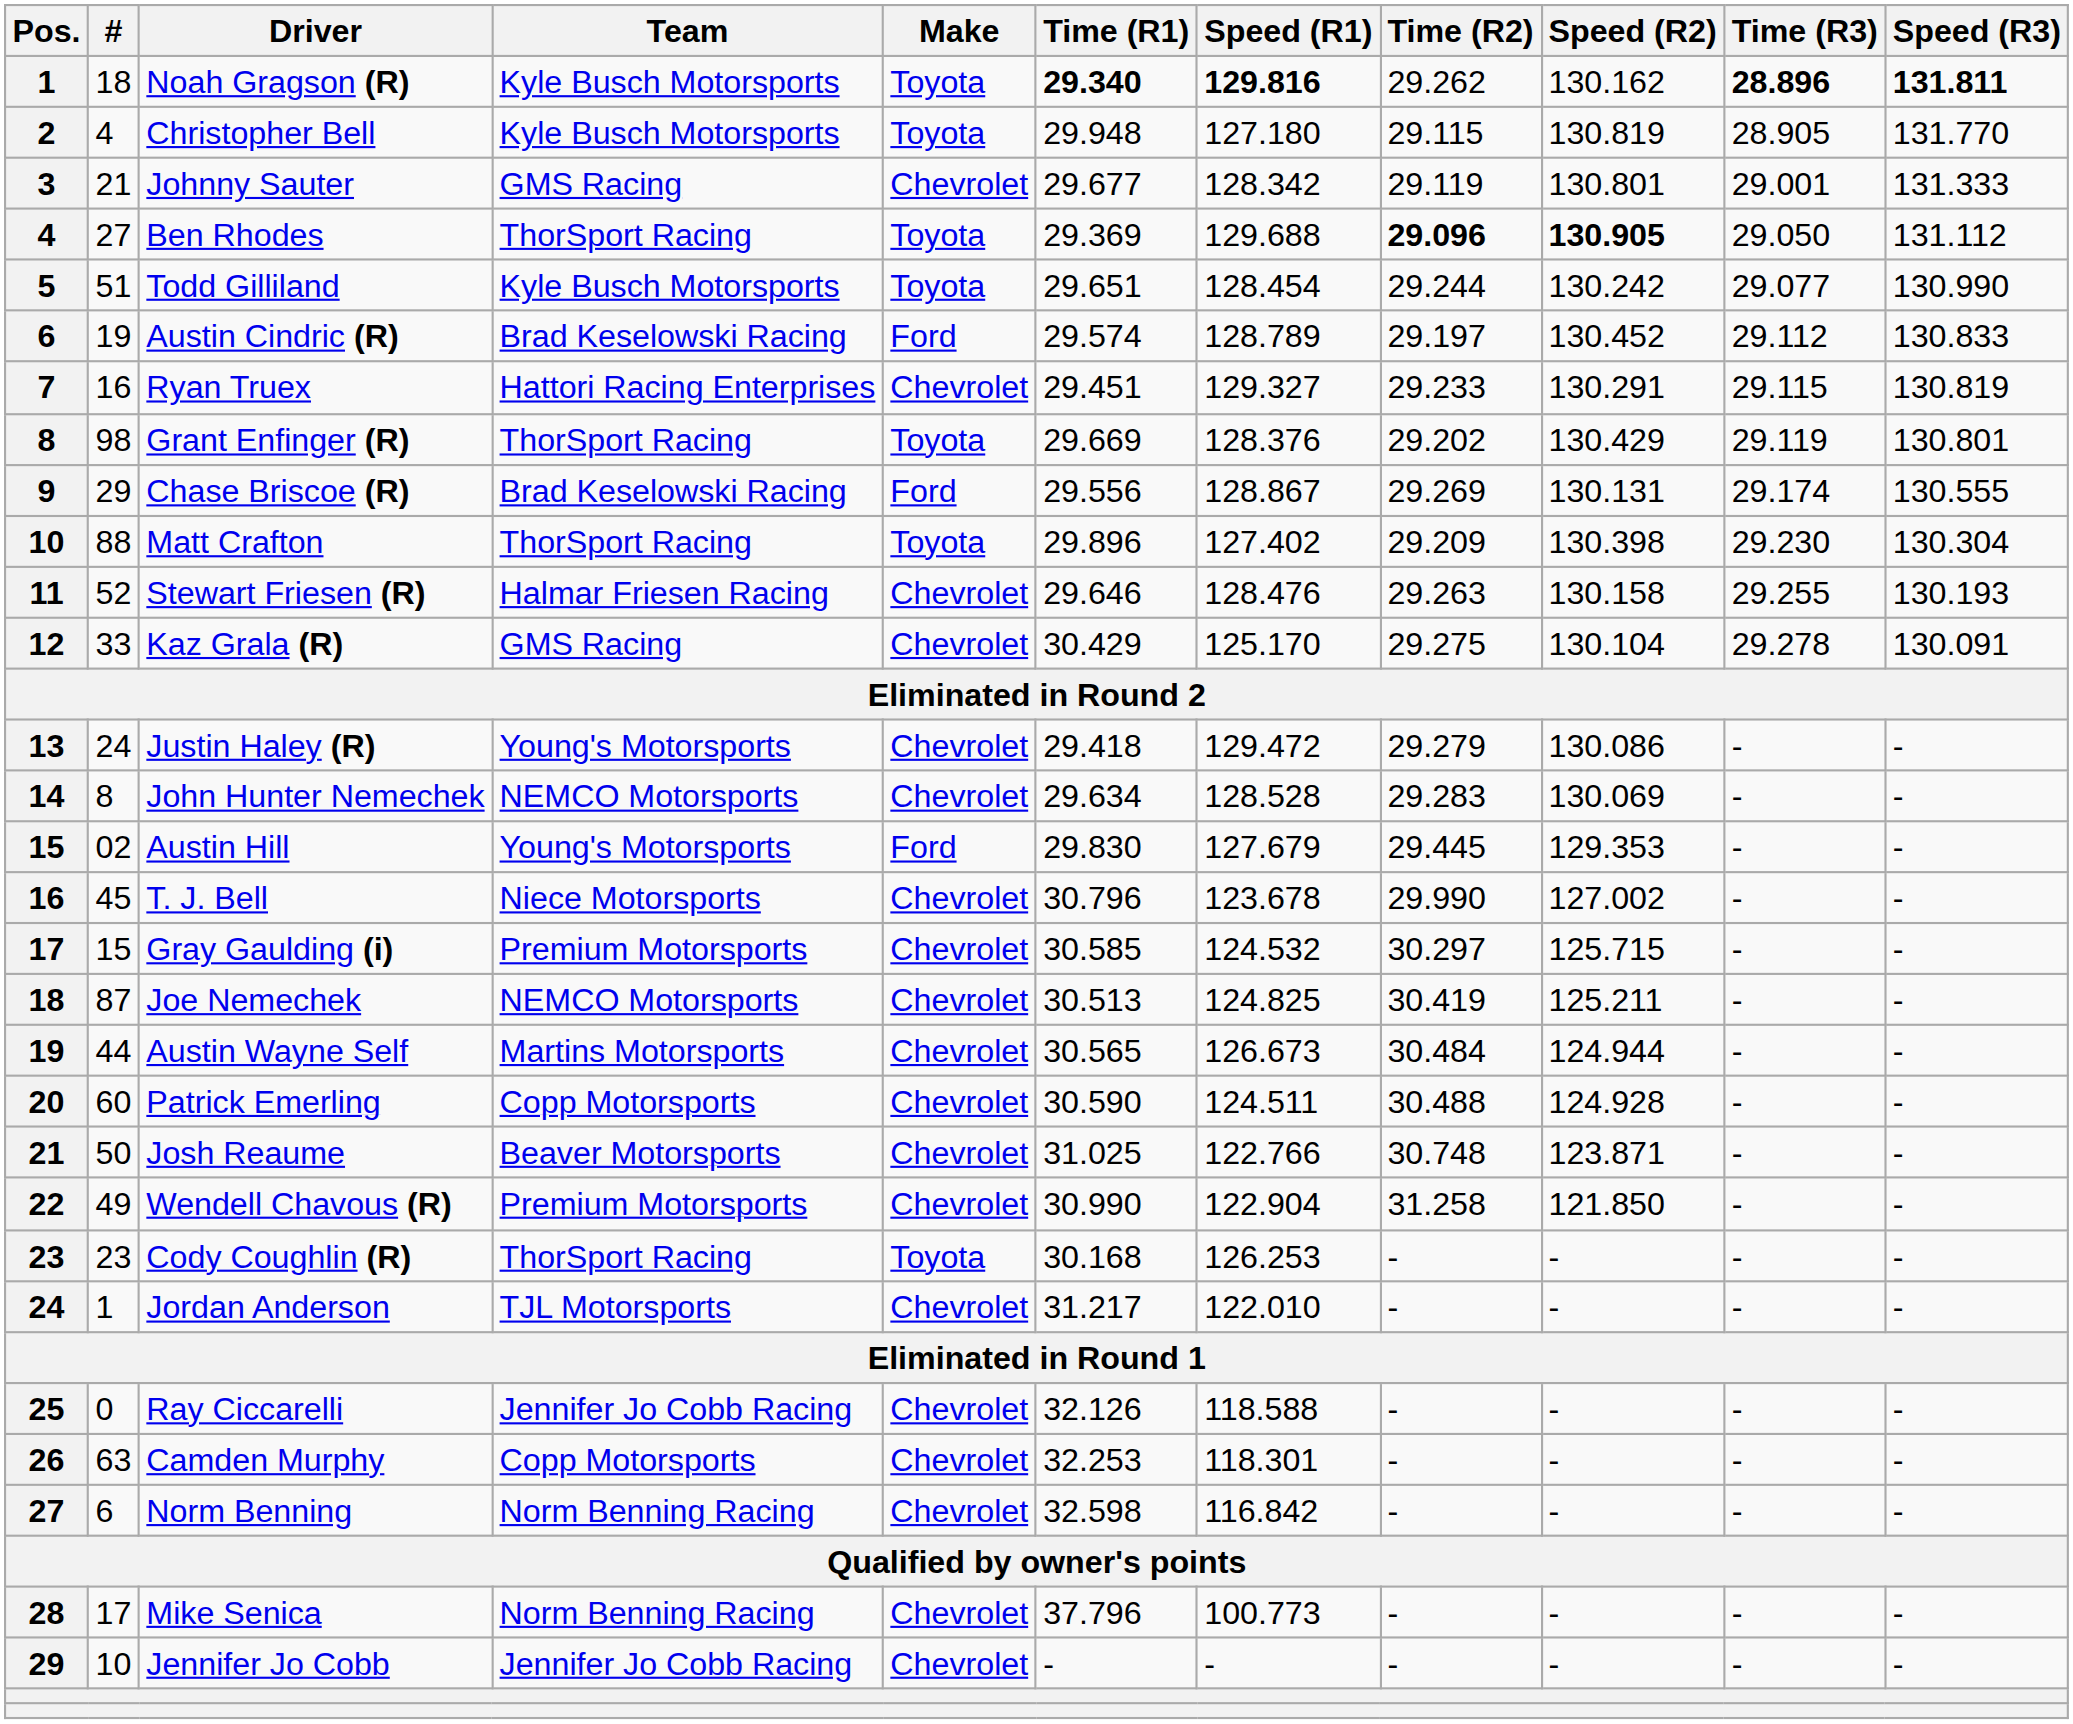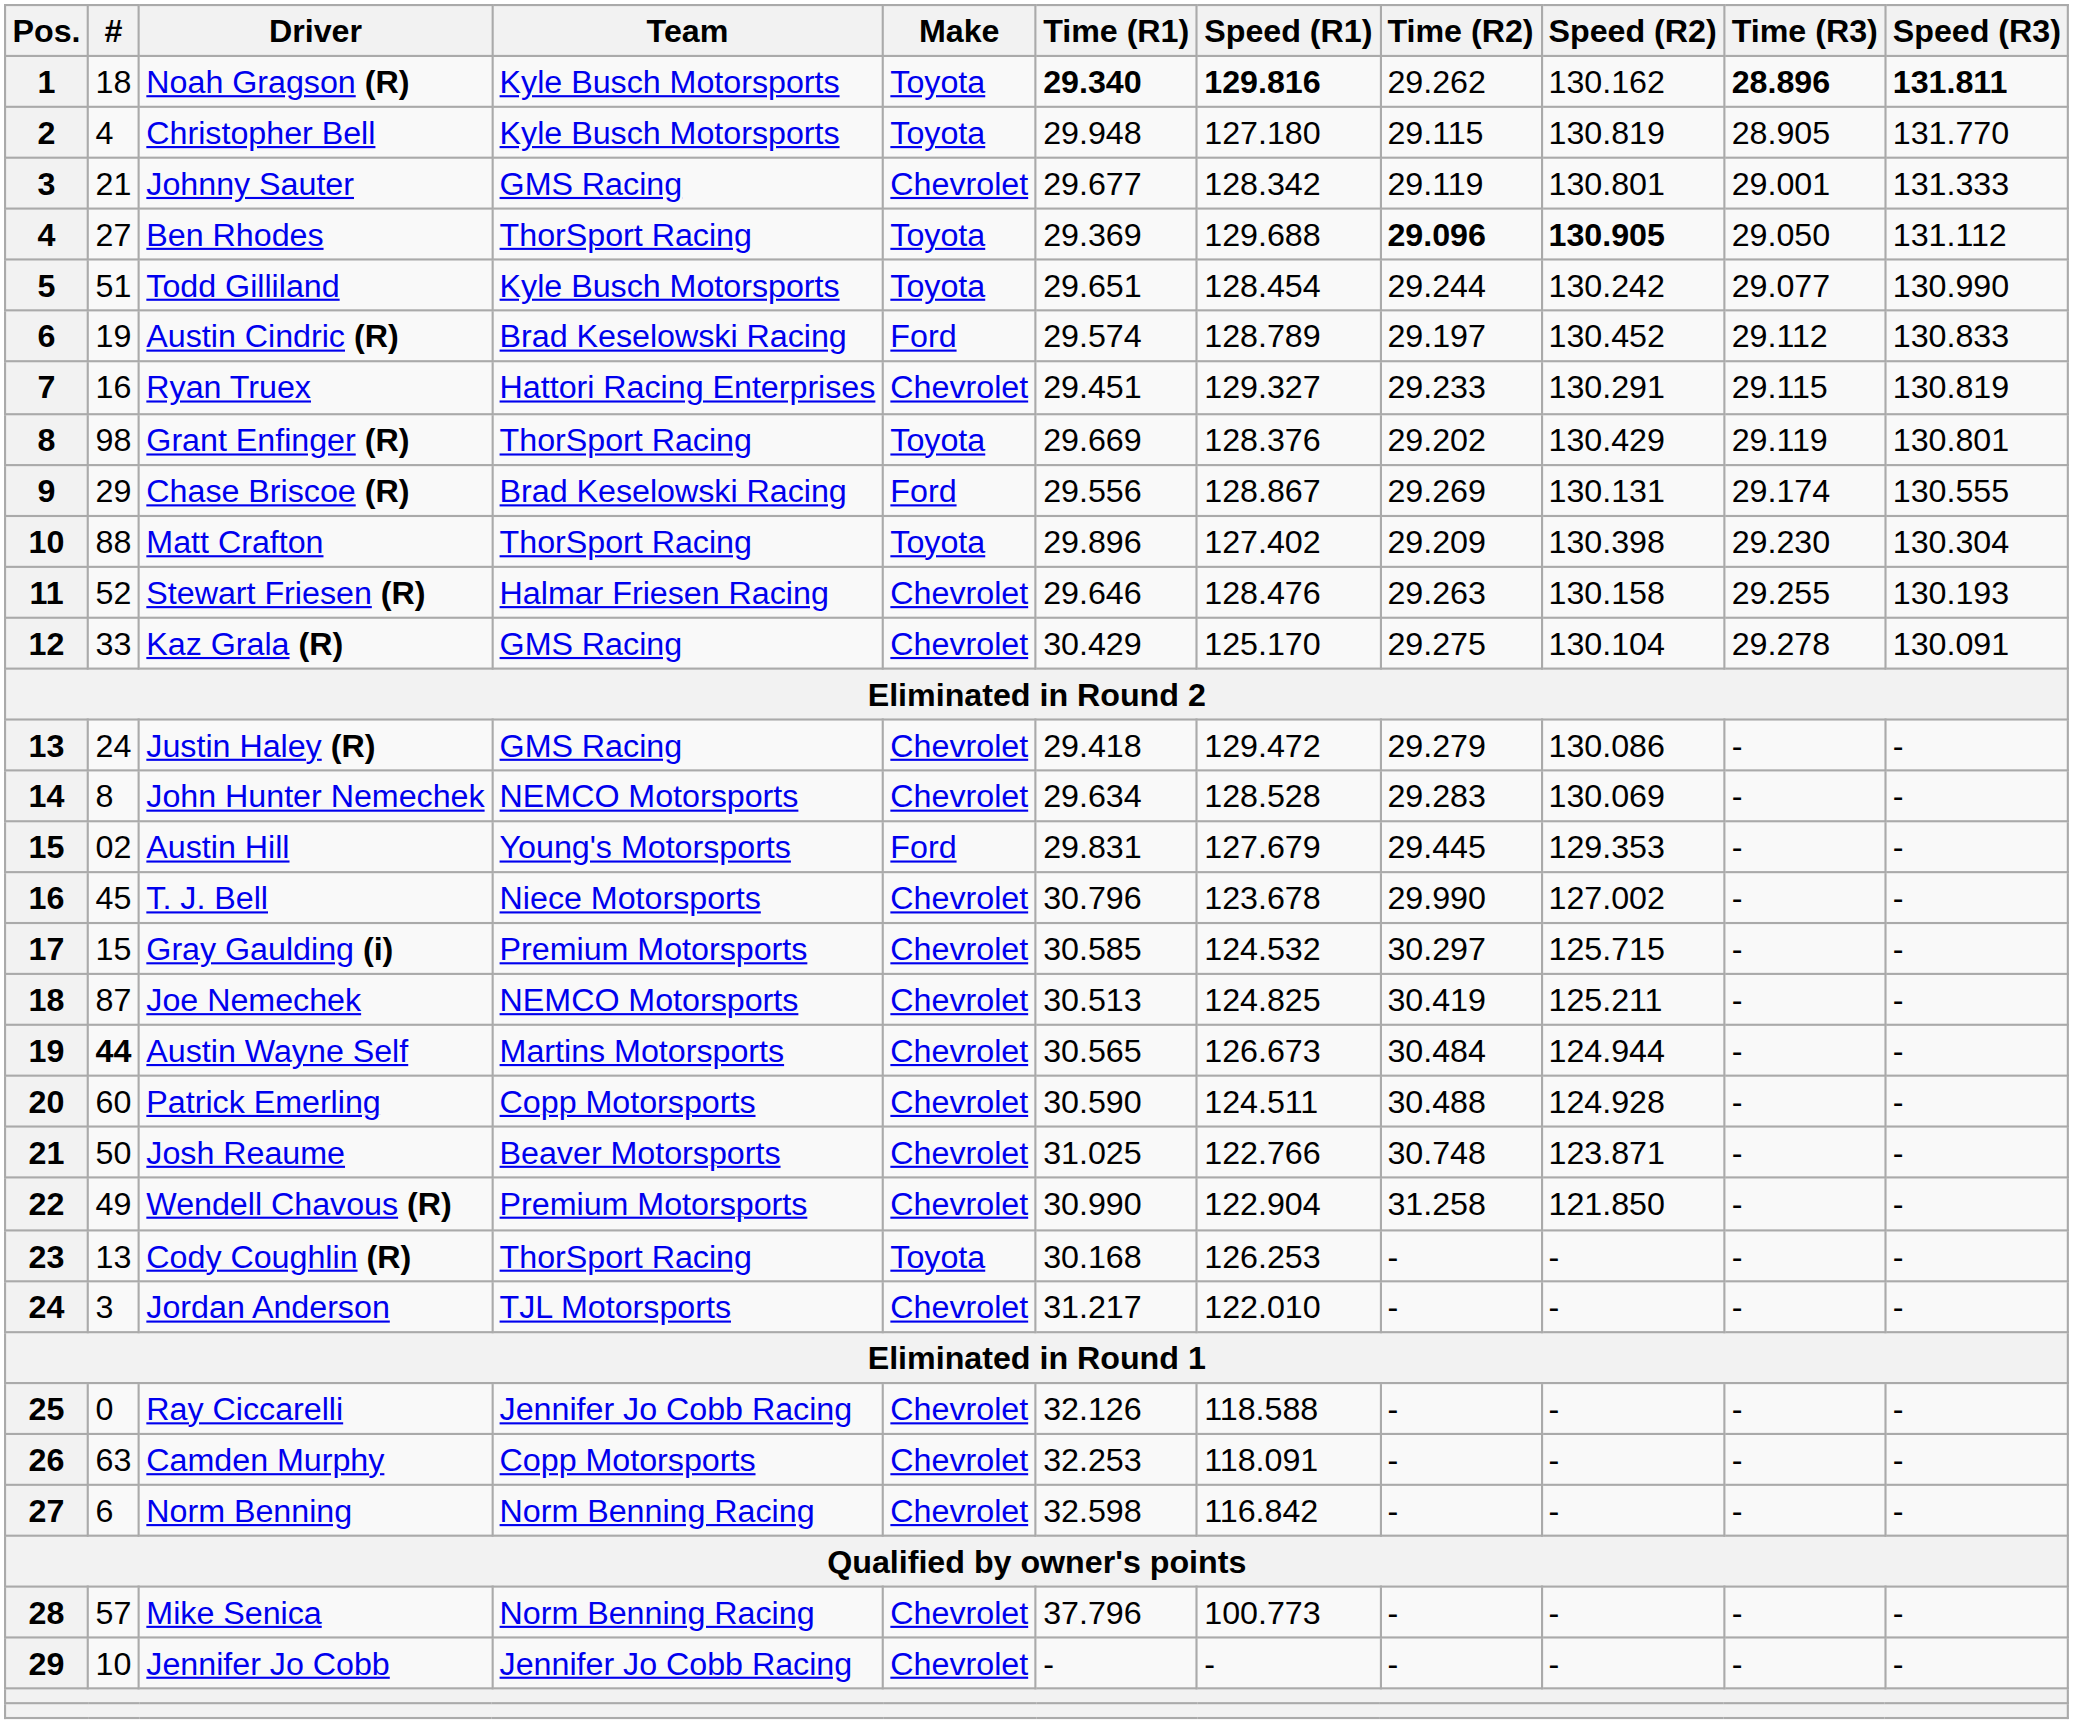 <table class="wikitable" style="font-size:95%">
 <tr>
 <th>Pos.</th>
 <th>#</th>
 <th>Driver</th>
 <th>Team</th>
 <th>Make</th>
 <th>Time (R1)</th>
 <th>Speed (R1)</th>
 <th>Time (R2)</th>
 <th>Speed (R2)</th>
 <th>Time (R3)</th>
 <th>Speed (R3)</th>
 </tr>
 <tr>
 <th>1</th>
 <td>18</td>
 <td><a href='#'>Noah Gragson</a> <strong>(R)</strong></td>
 <td><a href='#'>Kyle Busch Motorsports</a></td>
 <td><a href='#'>Toyota</a></td>
 <td><strong>29.340</strong></td>
 <td><strong>129.816</strong></td>
 <td>29.262</td>
 <td>130.162</td>
 <td><strong>28.896</strong></td>
 <td><strong>131.811</strong></td>
 </tr>
 <tr>
 <th>2</th>
 <td>4</td>
 <td><a href='#'>Christopher Bell</a></td>
 <td><a href='#'>Kyle Busch Motorsports</a></td>
 <td><a href='#'>Toyota</a></td>
 <td>29.948</td>
 <td>127.180</td>
 <td>29.115</td>
 <td>130.819</td>
 <td>28.905</td>
 <td>131.770</td>
 </tr>
 <tr>
 <th>3</th>
 <td>21</td>
 <td><a href='#'>Johnny Sauter</a></td>
 <td><a href='#'>GMS Racing</a></td>
 <td><a href='#'>Chevrolet</a></td>
 <td>29.677</td>
 <td>128.342</td>
 <td>29.119</td>
 <td>130.801</td>
 <td>29.001</td>
 <td>131.333</td>
 </tr>
 <tr>
 <th>4</th>
 <td>27</td>
 <td><a href='#'>Ben Rhodes</a></td>
 <td><a href='#'>ThorSport Racing</a></td>
 <td><a href='#'>Toyota</a></td>
 <td>29.369</td>
 <td>129.688</td>
 <td><strong>29.096</strong></td>
 <td><strong>130.905</strong></td>
 <td>29.050</td>
 <td>131.112</td>
 </tr>
 <tr>
 <th>5</th>
 <td>51</td>
 <td><a href='#'>Todd Gilliland</a></td>
 <td><a href='#'>Kyle Busch Motorsports</a></td>
 <td><a href='#'>Toyota</a></td>
 <td>29.651</td>
 <td>128.454</td>
 <td>29.244</td>
 <td>130.242</td>
 <td>29.077</td>
 <td>130.990</td>
 </tr>
 <tr>
 <th>6</th>
 <td>19</td>
 <td><a href='#'>Austin Cindric</a> <strong>(R)</strong></td>
 <td><a href='#'>Brad Keselowski Racing</a></td>
 <td><a href='#'>Ford</a></td>
 <td>29.574</td>
 <td>128.789</td>
 <td>29.197</td>
 <td>130.452</td>
 <td>29.112</td>
 <td>130.833</td>
 </tr>
 <tr>
 <th>7</th>
 <td>16</td>
 <td><a href='#'>Ryan Truex</a></td>
 <td><a href='#'>Hattori Racing Enterprises</a></td>
 <td><a href='#'>Chevrolet</a></td>
 <td>29.451</td>
 <td>129.327</td>
 <td>29.233</td>
 <td>130.291</td>
 <td>29.115</td>
 <td>130.819</td>
 </tr>
 <tr>
 <th>8</th>
 <td>98</td>
 <td><a href='#'>Grant Enfinger</a> <strong>(R)</strong></td>
 <td><a href='#'>ThorSport Racing</a></td>
 <td><a href='#'>Toyota</a></td>
 <td>29.669</td>
 <td>128.376</td>
 <td>29.202</td>
 <td>130.429</td>
 <td>29.119</td>
 <td>130.801</td>
 </tr>
 <tr>
 <th>9</th>
 <td>29</td>
 <td><a href='#'>Chase Briscoe</a> <strong>(R)</strong></td>
 <td><a href='#'>Brad Keselowski Racing</a></td>
 <td><a href='#'>Ford</a></td>
 <td>29.556</td>
 <td>128.867</td>
 <td>29.269</td>
 <td>130.131</td>
 <td>29.174</td>
 <td>130.555</td>
 </tr>
 <tr>
 <th>10</th>
 <td>88</td>
 <td><a href='#'>Matt Crafton</a></td>
 <td><a href='#'>ThorSport Racing</a></td>
 <td><a href='#'>Toyota</a></td>
 <td>29.896</td>
 <td>127.402</td>
 <td>29.209</td>
 <td>130.398</td>
 <td>29.230</td>
 <td>130.304</td>
 </tr>
 <tr>
 <th>11</th>
 <td>52</td>
 <td><a href='#'>Stewart Friesen</a> <strong>(R)</strong></td>
 <td><a href='#'>Halmar Friesen Racing</a></td>
 <td><a href='#'>Chevrolet</a></td>
 <td>29.646</td>
 <td>128.476</td>
 <td>29.263</td>
 <td>130.158</td>
 <td>29.255</td>
 <td>130.193</td>
 </tr>
 <tr>
 <th>12</th>
 <td>33</td>
 <td><a href='#'>Kaz Grala</a> <strong>(R)</strong></td>
 <td><a href='#'>GMS Racing</a></td>
 <td><a href='#'>Chevrolet</a></td>
 <td>30.429</td>
 <td>125.170</td>
 <td>29.275</td>
 <td>130.104</td>
 <td>29.278</td>
 <td>130.091</td>
 </tr>
 <tr>
 <th colspan="11">Eliminated in Round 2</th>
 </tr>
 <tr>
 <th>13</th>
 <td>24</td>
 <td><a href='#'>Justin Haley</a> <strong>(R)</strong></td>
-<td><a href='#'>Young's Motorsports</a></td>
+<td><a href='#'>GMS Racing</a></td>
 <td><a href='#'>Chevrolet</a></td>
 <td>29.418</td>
 <td>129.472</td>
 <td>29.279</td>
 <td>130.086</td>
 <td>-</td>
 <td>-</td>
 </tr>
 <tr>
 <th>14</th>
 <td>8</td>
 <td><a href='#'>John Hunter Nemechek</a></td>
 <td><a href='#'>NEMCO Motorsports</a></td>
 <td><a href='#'>Chevrolet</a></td>
 <td>29.634</td>
 <td>128.528</td>
 <td>29.283</td>
 <td>130.069</td>
 <td>-</td>
 <td>-</td>
 </tr>
 <tr>
 <th>15</th>
 <td>02</td>
 <td><a href='#'>Austin Hill</a></td>
 <td><a href='#'>Young's Motorsports</a></td>
 <td><a href='#'>Ford</a></td>
-<td>29.830</td>
+<td>29.831</td>
 <td>127.679</td>
 <td>29.445</td>
 <td>129.353</td>
 <td>-</td>
 <td>-</td>
 </tr>
 <tr>
 <th>16</th>
 <td>45</td>
 <td><a href='#'>T. J. Bell</a></td>
 <td><a href='#'>Niece Motorsports</a></td>
 <td><a href='#'>Chevrolet</a></td>
 <td>30.796</td>
 <td>123.678</td>
 <td>29.990</td>
 <td>127.002</td>
 <td>-</td>
 <td>-</td>
 </tr>
 <tr>
 <th>17</th>
 <td>15</td>
 <td><a href='#'>Gray Gaulding</a> <strong>(i)</strong></td>
 <td><a href='#'>Premium Motorsports</a></td>
 <td><a href='#'>Chevrolet</a></td>
 <td>30.585</td>
 <td>124.532</td>
 <td>30.297</td>
 <td>125.715</td>
 <td>-</td>
 <td>-</td>
 </tr>
 <tr>
 <th>18</th>
 <td>87</td>
 <td><a href='#'>Joe Nemechek</a></td>
 <td><a href='#'>NEMCO Motorsports</a></td>
 <td><a href='#'>Chevrolet</a></td>
 <td>30.513</td>
 <td>124.825</td>
 <td>30.419</td>
 <td>125.211</td>
 <td>-</td>
 <td>-</td>
 </tr>
 <tr>
 <th>19</th>
-<td>44</td>
+<td><strong>44</strong></td>
 <td><a href='#'>Austin Wayne Self</a></td>
 <td><a href='#'>Martins Motorsports</a></td>
 <td><a href='#'>Chevrolet</a></td>
 <td>30.565</td>
 <td>126.673</td>
 <td>30.484</td>
 <td>124.944</td>
 <td>-</td>
 <td>-</td>
 </tr>
 <tr>
 <th>20</th>
 <td>60</td>
 <td><a href='#'>Patrick Emerling</a></td>
 <td><a href='#'>Copp Motorsports</a></td>
 <td><a href='#'>Chevrolet</a></td>
 <td>30.590</td>
 <td>124.511</td>
 <td>30.488</td>
 <td>124.928</td>
 <td>-</td>
 <td>-</td>
 </tr>
 <tr>
 <th>21</th>
 <td>50</td>
 <td><a href='#'>Josh Reaume</a></td>
 <td><a href='#'>Beaver Motorsports</a></td>
 <td><a href='#'>Chevrolet</a></td>
 <td>31.025</td>
 <td>122.766</td>
 <td>30.748</td>
 <td>123.871</td>
 <td>-</td>
 <td>-</td>
 </tr>
 <tr>
 <th>22</th>
 <td>49</td>
 <td><a href='#'>Wendell Chavous</a> <strong>(R)</strong></td>
 <td><a href='#'>Premium Motorsports</a></td>
 <td><a href='#'>Chevrolet</a></td>
 <td>30.990</td>
 <td>122.904</td>
 <td>31.258</td>
 <td>121.850</td>
 <td>-</td>
 <td>-</td>
 </tr>
 <tr>
 <th>23</th>
-<td>23</td>
+<td>13</td>
 <td><a href='#'>Cody Coughlin</a> <strong>(R)</strong></td>
 <td><a href='#'>ThorSport Racing</a></td>
 <td><a href='#'>Toyota</a></td>
 <td>30.168</td>
 <td>126.253</td>
 <td>-</td>
 <td>-</td>
 <td>-</td>
 <td>-</td>
 </tr>
 <tr>
 <th>24</th>
-<td>1</td>
+<td>3</td>
 <td><a href='#'>Jordan Anderson</a></td>
 <td><a href='#'>TJL Motorsports</a></td>
 <td><a href='#'>Chevrolet</a></td>
 <td>31.217</td>
 <td>122.010</td>
 <td>-</td>
 <td>-</td>
 <td>-</td>
 <td>-</td>
 </tr>
 <tr>
 <th colspan="11">Eliminated in Round 1</th>
 </tr>
 <tr>
 <th>25</th>
 <td>0</td>
 <td><a href='#'>Ray Ciccarelli</a></td>
 <td><a href='#'>Jennifer Jo Cobb Racing</a></td>
 <td><a href='#'>Chevrolet</a></td>
 <td>32.126</td>
 <td>118.588</td>
 <td>-</td>
 <td>-</td>
 <td>-</td>
 <td>-</td>
 </tr>
 <tr>
 <th>26</th>
 <td>63</td>
 <td><a href='#'>Camden Murphy</a></td>
 <td><a href='#'>Copp Motorsports</a></td>
 <td><a href='#'>Chevrolet</a></td>
 <td>32.253</td>
-<td>118.301</td>
+<td>118.091</td>
 <td>-</td>
 <td>-</td>
 <td>-</td>
 <td>-</td>
 </tr>
 <tr>
 <th>27</th>
 <td>6</td>
 <td><a href='#'>Norm Benning</a></td>
 <td><a href='#'>Norm Benning Racing</a></td>
 <td><a href='#'>Chevrolet</a></td>
 <td>32.598</td>
 <td>116.842</td>
 <td>-</td>
 <td>-</td>
 <td>-</td>
 <td>-</td>
 </tr>
 <tr>
 <th colspan="11">Qualified by owner's points</th>
 </tr>
 <tr>
 <th>28</th>
-<td>17</td>
+<td>57</td>
 <td><a href='#'>Mike Senica</a></td>
 <td><a href='#'>Norm Benning Racing</a></td>
 <td><a href='#'>Chevrolet</a></td>
 <td>37.796</td>
 <td>100.773</td>
 <td>-</td>
 <td>-</td>
 <td>-</td>
 <td>-</td>
 </tr>
 <tr>
 <th>29</th>
 <td>10</td>
 <td><a href='#'>Jennifer Jo Cobb</a></td>
 <td><a href='#'>Jennifer Jo Cobb Racing</a></td>
 <td><a href='#'>Chevrolet</a></td>
 <td>-</td>
 <td>-</td>
 <td>-</td>
 <td>-</td>
 <td>-</td>
 <td>-</td>
 </tr>
 <tr>
 <th colspan="11"></th>
 </tr>
 <tr>
 <th colspan="11"></th>
 </tr>
 </table>
